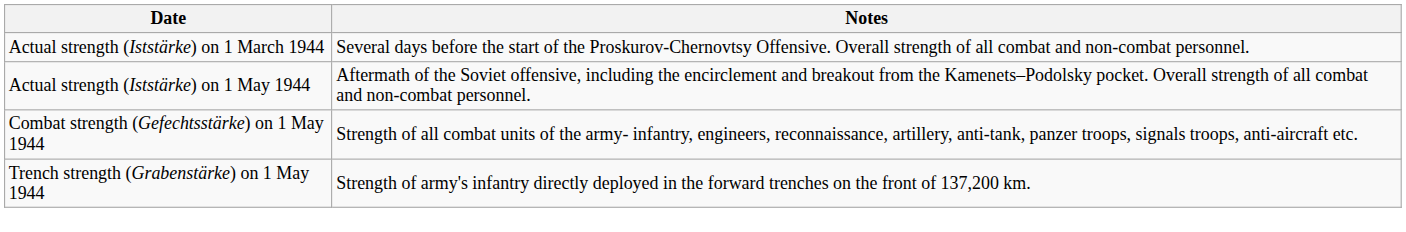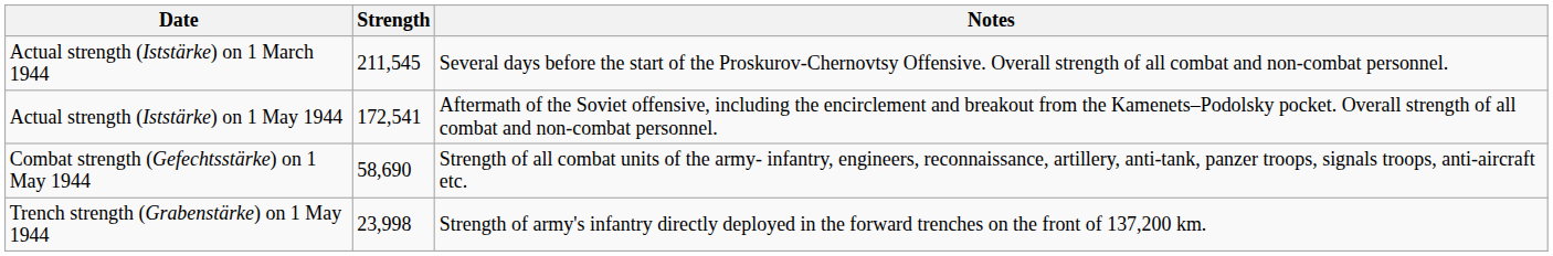 <table class="wikitable">
 <tr>
 <th>Date</th>
+<th>Strength</th>
 <th>Notes</th>
 </tr>
 <tr>
 <td>Actual strength (<em>Iststärke</em>) on 1 March 1944</td>
+<td>211,545</td>
 <td>Several days before the start of the Proskurov-Chernovtsy Offensive. Overall strength of all combat and non-combat personnel.</td>
 </tr>
 <tr>
 <td>Actual strength (<em>Iststärke</em>) on 1 May 1944</td>
+<td>172,541</td>
 <td>Aftermath of the Soviet offensive, including the encirclement and breakout from the Kamenets–Podolsky pocket. Overall strength of all combat and non-combat personnel.</td>
 </tr>
 <tr>
 <td>Combat strength (<em>Gefechtsstärke</em>) on 1 May 1944</td>
+<td>58,690</td>
 <td>Strength of all combat units of the army- infantry, engineers, reconnaissance, artillery, anti-tank, panzer troops, signals troops, anti-aircraft etc.</td>
 </tr>
 <tr>
 <td>Trench strength (<em>Grabenstärke</em>) on 1 May 1944</td>
+<td>23,998</td>
 <td>Strength of army's infantry directly deployed in the forward trenches on the front of 137,200 km.</td>
 </tr>
 </table>
